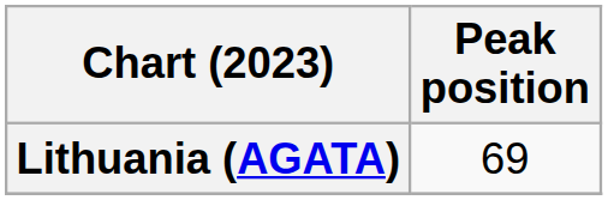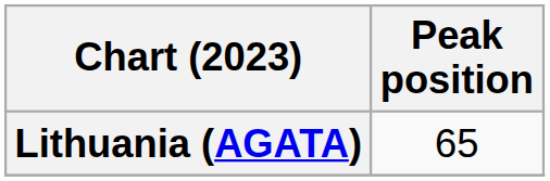 <table class="wikitable sortable plainrowheaders" style="text-align:center">
 <tr>
 <th scope="col">Chart (2023)</th>
 <th scope="col">Peak<br>position</th>
 </tr>
 <tr>
 <th scope="row">Lithuania (<a href='#'>AGATA</a>)</th>
-<td>69</td>
+<td>65</td>
 </tr>
 <tr>
 </tr>
 <tr>
 </tr>
 </table>
